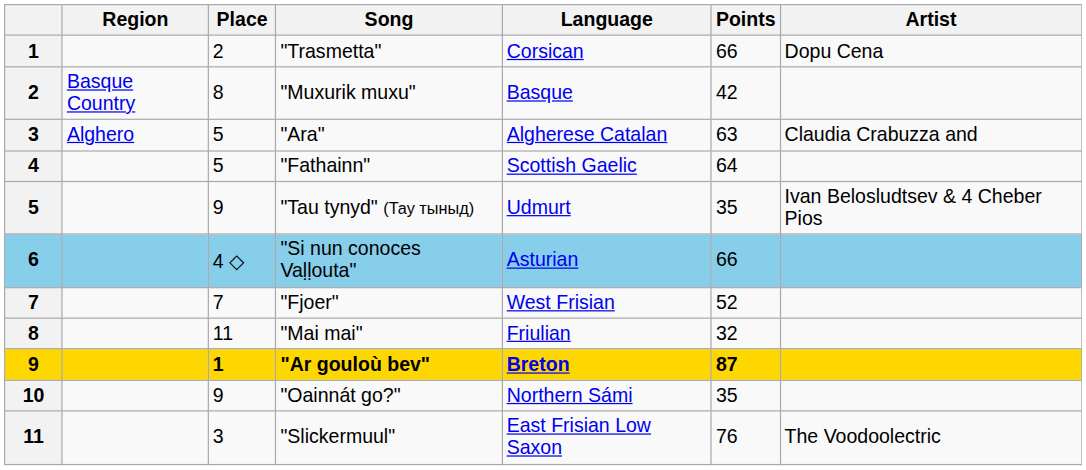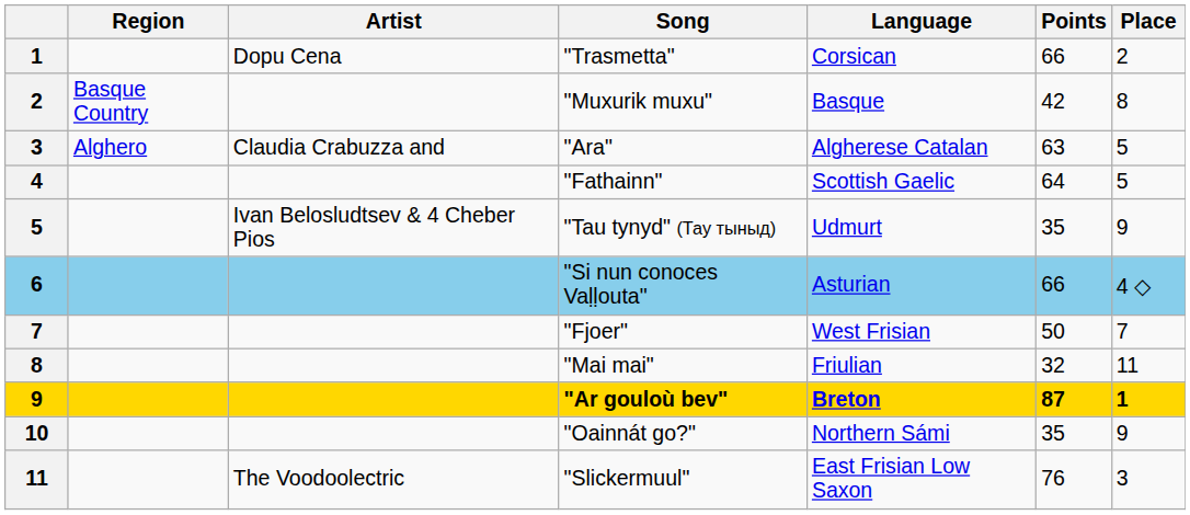 <table class="sortable wikitable plainrowheaders" style="margin: 1em auto 1em auto; text-align:left;">
 <tr>
 <th scope="col" style="width:2.5em;"></th>
 <th scope="col">Region</th>
-<th scope="col" style="width:3em;">Place</th>
+<th scope="col">Artist</th>
 <th scope="col">Song</th>
 <th scope="col">Language</th>
 <th scope="col" style="width:3em;">Points</th>
-<th scope="col">Artist</th>
+<th scope="col" style="width:3em;">Place</th>
 </tr>
 <tr>
 <th scope="row" style="text-align:center;">1</th>
 <td></td>
-<td>2</td>
+<td>Dopu Cena</td>
 <td>"Trasmetta"</td>
 <td><a href='#'>Corsican</a></td>
 <td>66</td>
-<td>Dopu Cena</td>
+<td>2</td>
 </tr>
 <tr>
 <th scope="row" style="text-align:center;">2</th>
 <td> <a href='#'>Basque Country</a></td>
-<td>8</td>
+<td></td>
 <td>"Muxurik muxu"</td>
 <td><a href='#'>Basque</a></td>
 <td>42</td>
-<td></td>
+<td>8</td>
 </tr>
 <tr>
 <th scope="row" style="text-align:center;">3</th>
 <td><a href='#'>Alghero</a></td>
-<td>5</td>
+<td>Claudia Crabuzza and </td>
 <td>"Ara"</td>
 <td><a href='#'>Algherese Catalan</a></td>
 <td>63</td>
-<td>Claudia Crabuzza and </td>
+<td>5</td>
 </tr>
 <tr>
 <th scope="row" style="text-align:center;">4</th>
 <td></td>
-<td>5</td>
+<td></td>
 <td>"Fathainn"</td>
 <td><a href='#'>Scottish Gaelic</a></td>
 <td>64</td>
-<td></td>
+<td>5</td>
 </tr>
 <tr>
 <th scope="row" style="text-align:center;">5</th>
 <td></td>
-<td>9</td>
+<td>Ivan Belosludtsev & 4 Cheber Pios</td>
 <td>"Tau tynyd" <small>(Тау тыныд)</small></td>
 <td><a href='#'>Udmurt</a></td>
 <td>35</td>
-<td>Ivan Belosludtsev & 4 Cheber Pios</td>
+<td>9</td>
 </tr>
 <tr style="background:skyblue;">
 <th scope="row" style="text-align:center; background:skyblue;">6</th>
 <td></td>
-<td>4 ◇</td>
+<td></td>
 <td>"Si nun conoces Vaḷḷouta"</td>
 <td><a href='#'>Asturian</a></td>
 <td>66</td>
-<td></td>
+<td>4 ◇</td>
 </tr>
 <tr>
 <th scope="row" style="text-align:center;">7</th>
 <td></td>
-<td>7</td>
+<td></td>
 <td>"Fjoer"</td>
 <td><a href='#'>West Frisian</a></td>
-<td>52</td>
-<td></td>
+<td>50</td>
+<td>7</td>
 </tr>
 <tr>
 <th scope="row" style="text-align:center;">8</th>
 <td></td>
-<td>11</td>
+<td></td>
 <td>"Mai mai"</td>
 <td><a href='#'>Friulian</a></td>
 <td>32</td>
-<td></td>
+<td>11</td>
 </tr>
 <tr style="font-weight: bold; background:gold;">
 <th scope="row" style="text-align:center; font-weight: bold; background:gold;">9</th>
 <td></td>
-<td>1</td>
+<td></td>
 <td>"Ar gouloù bev"</td>
 <td><a href='#'>Breton</a></td>
 <td>87</td>
-<td></td>
+<td>1</td>
 </tr>
 <tr>
 <th scope="row" style="text-align:center;">10</th>
 <td></td>
-<td>9</td>
+<td></td>
 <td>"Oainnát go?"</td>
 <td><a href='#'>Northern Sámi</a></td>
 <td>35</td>
-<td></td>
+<td>9</td>
 </tr>
 <tr>
 <th scope="row" style="text-align:center;">11</th>
 <td></td>
-<td>3</td>
+<td>The Voodoolectric</td>
 <td>"Slickermuul"</td>
 <td><a href='#'>East Frisian Low Saxon</a></td>
 <td>76</td>
-<td>The Voodoolectric</td>
+<td>3</td>
 </tr>
 </table>
